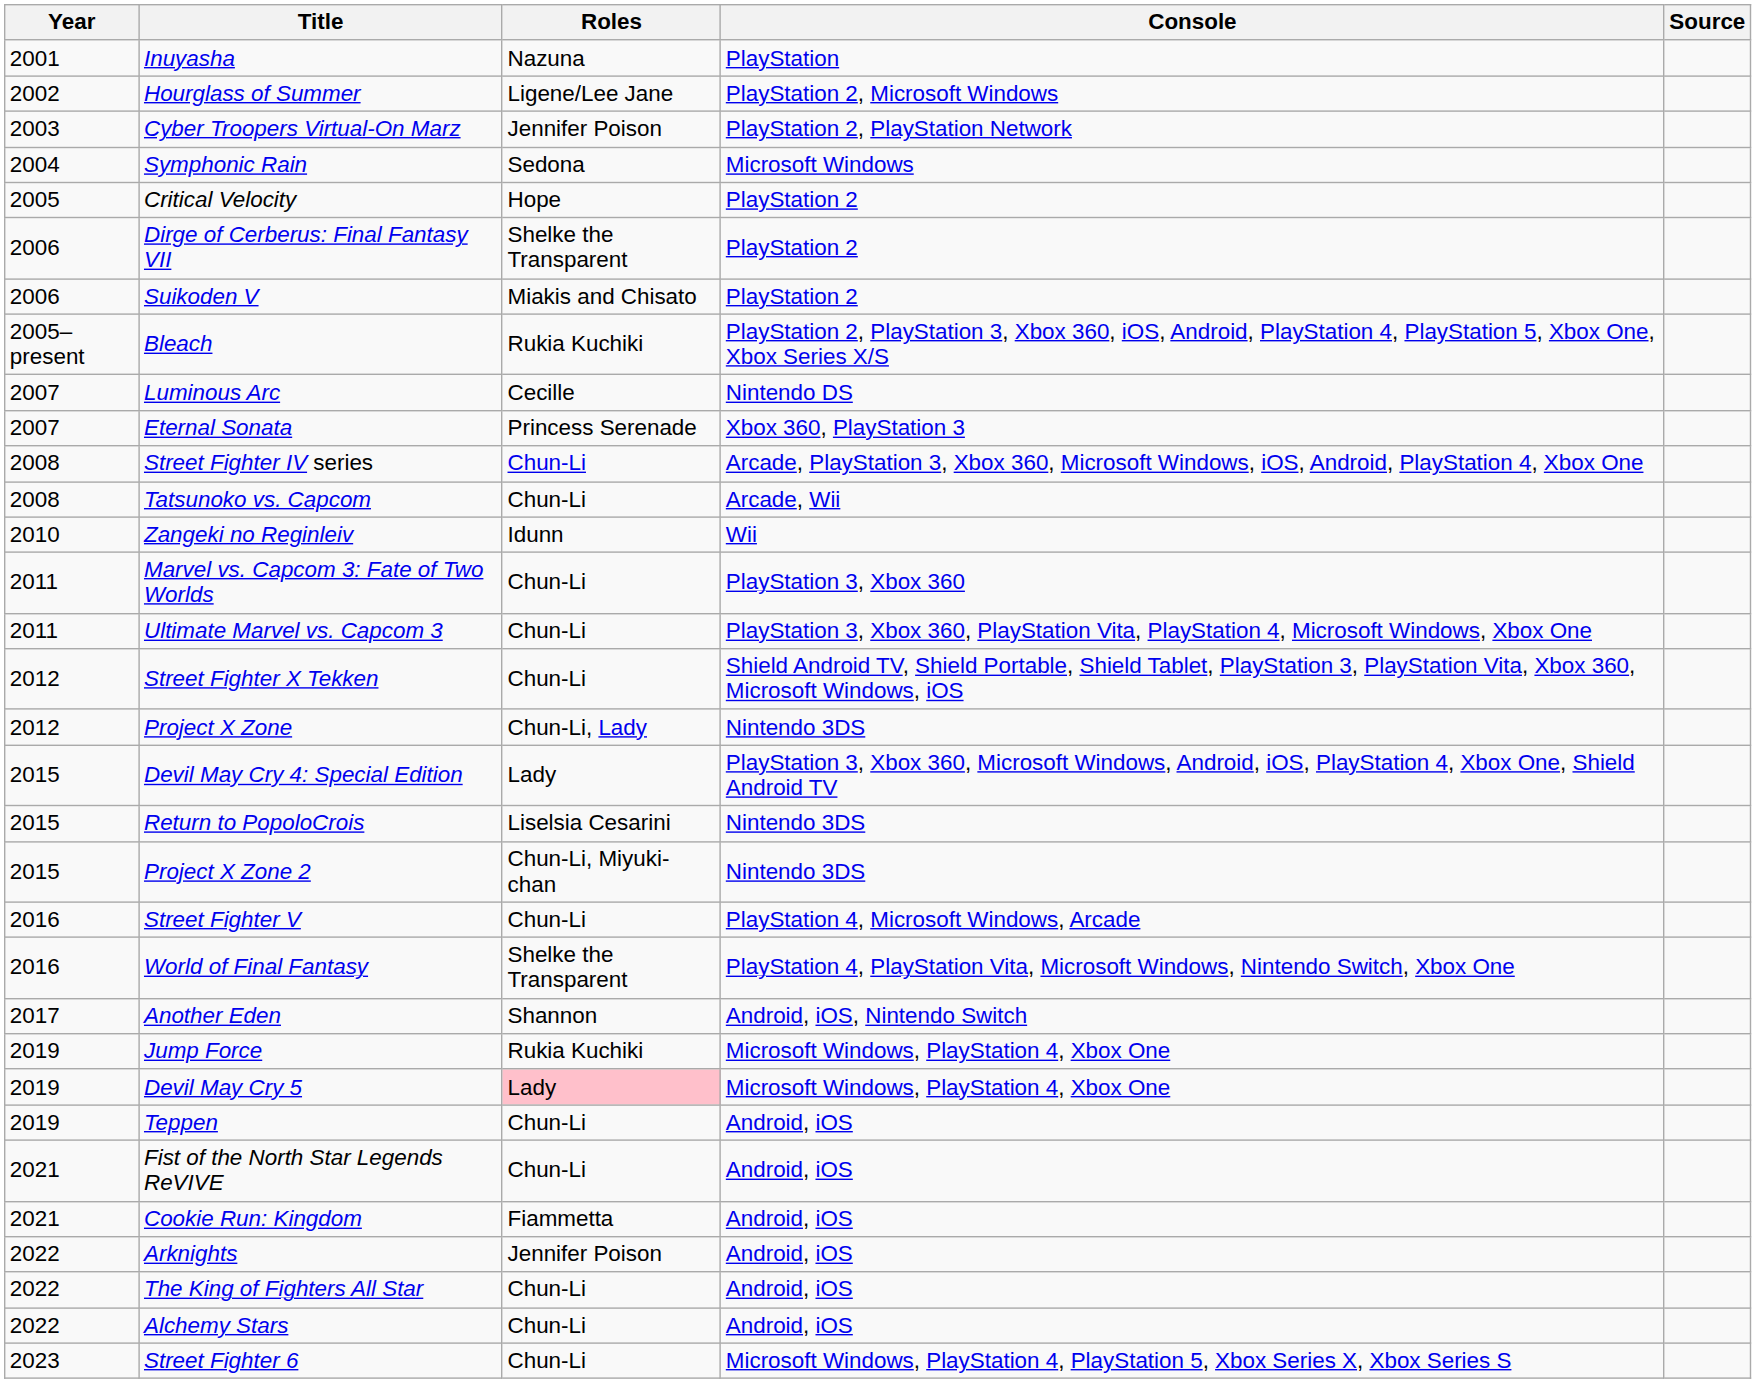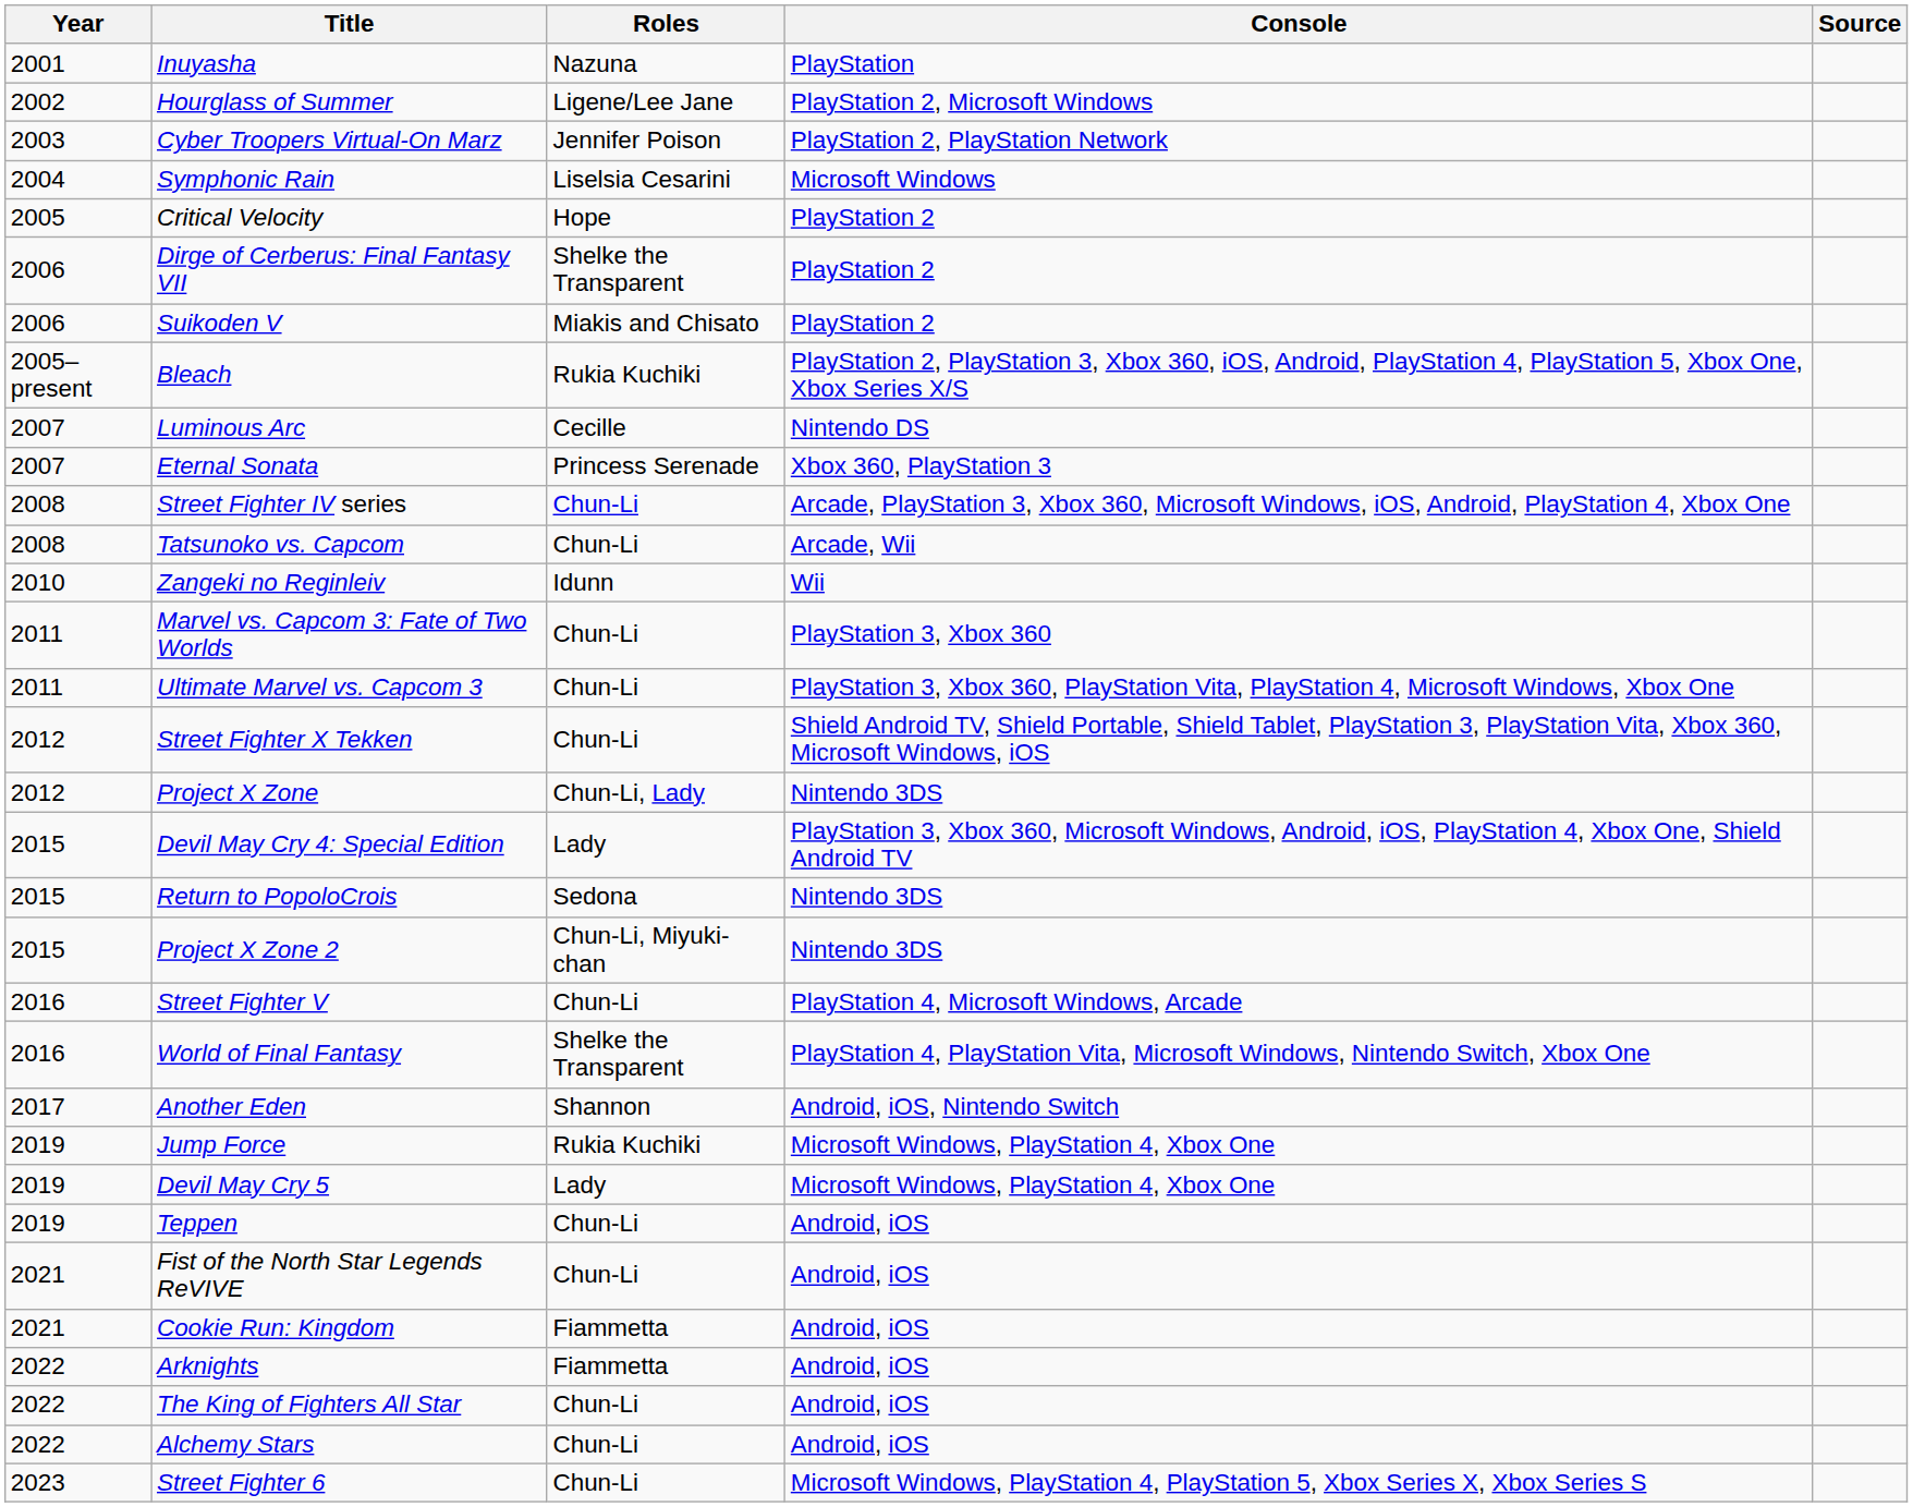 <table class="wikitable sortable">
 <tr>
 <th>Year</th>
 <th>Title</th>
 <th>Roles</th>
 <th>Console</th>
 <th>Source</th>
 </tr>
 <tr>
 <td>2001</td>
 <td><em><a href='#'>Inuyasha</a></em></td>
 <td>Nazuna</td>
 <td><a href='#'>PlayStation</a></td>
 <td></td>
 </tr>
 <tr>
 <td>2002</td>
 <td><em><a href='#'>Hourglass of Summer</a></em></td>
 <td>Ligene/Lee Jane</td>
 <td><a href='#'>PlayStation 2</a>, <a href='#'>Microsoft Windows</a></td>
 <td></td>
 </tr>
 <tr>
 <td>2003</td>
 <td><em><a href='#'>Cyber Troopers Virtual-On Marz</a></em></td>
 <td>Jennifer Poison</td>
 <td><a href='#'>PlayStation 2</a>, <a href='#'>PlayStation Network</a></td>
 <td></td>
 </tr>
 <tr>
 <td>2004</td>
 <td><em><a href='#'>Symphonic Rain</a></em></td>
-<td>Sedona</td>
+<td>Liselsia Cesarini</td>
 <td><a href='#'>Microsoft Windows</a></td>
 <td></td>
 </tr>
 <tr>
 <td>2005</td>
 <td><em>Critical Velocity</em></td>
 <td>Hope</td>
 <td><a href='#'>PlayStation 2</a></td>
 <td></td>
 </tr>
 <tr>
 <td>2006</td>
 <td><em><a href='#'>Dirge of Cerberus: Final Fantasy VII</a></em></td>
 <td>Shelke the Transparent</td>
 <td><a href='#'>PlayStation 2</a></td>
 <td></td>
 </tr>
 <tr>
 <td>2006</td>
 <td><em><a href='#'>Suikoden V</a></em></td>
 <td>Miakis and Chisato</td>
 <td><a href='#'>PlayStation 2</a></td>
 <td></td>
 </tr>
 <tr>
 <td>2005–present</td>
 <td><em><a href='#'>Bleach</a></em></td>
 <td>Rukia Kuchiki</td>
 <td><a href='#'>PlayStation 2</a>, <a href='#'>PlayStation 3</a>, <a href='#'>Xbox 360</a>, <a href='#'>iOS</a>, <a href='#'>Android</a>, <a href='#'>PlayStation 4</a>, <a href='#'>PlayStation 5</a>, <a href='#'>Xbox One</a>, <a href='#'>Xbox Series X/S</a></td>
 <td></td>
 </tr>
 <tr>
 <td>2007</td>
 <td><em><a href='#'>Luminous Arc</a></em></td>
 <td>Cecille</td>
 <td><a href='#'>Nintendo DS</a></td>
 <td></td>
 </tr>
 <tr>
 <td>2007</td>
 <td><em><a href='#'>Eternal Sonata</a></em></td>
 <td>Princess Serenade</td>
 <td><a href='#'>Xbox 360</a>, <a href='#'>PlayStation 3</a></td>
 <td></td>
 </tr>
 <tr>
 <td>2008</td>
 <td><em><a href='#'>Street Fighter IV</a></em> series</td>
 <td><a href='#'>Chun-Li</a></td>
 <td><a href='#'>Arcade</a>, <a href='#'>PlayStation 3</a>, <a href='#'>Xbox 360</a>, <a href='#'>Microsoft Windows</a>, <a href='#'>iOS</a>, <a href='#'>Android</a>, <a href='#'>PlayStation 4</a>, <a href='#'>Xbox One</a></td>
 <td></td>
 </tr>
 <tr>
 <td>2008</td>
 <td><em><a href='#'>Tatsunoko vs. Capcom</a></em></td>
 <td>Chun-Li</td>
 <td><a href='#'>Arcade</a>, <a href='#'>Wii</a></td>
 <td></td>
 </tr>
 <tr>
 <td>2010</td>
 <td><em><a href='#'>Zangeki no Reginleiv</a></em></td>
 <td>Idunn</td>
 <td><a href='#'>Wii</a></td>
 <td></td>
 </tr>
 <tr>
 <td>2011</td>
 <td><em><a href='#'>Marvel vs. Capcom 3: Fate of Two Worlds</a></em></td>
 <td>Chun-Li</td>
 <td><a href='#'>PlayStation 3</a>, <a href='#'>Xbox 360</a></td>
 <td></td>
 </tr>
 <tr>
 <td>2011</td>
 <td><em><a href='#'>Ultimate Marvel vs. Capcom 3</a></em></td>
 <td>Chun-Li</td>
 <td><a href='#'>PlayStation 3</a>, <a href='#'>Xbox 360</a>, <a href='#'>PlayStation Vita</a>, <a href='#'>PlayStation 4</a>, <a href='#'>Microsoft Windows</a>, <a href='#'>Xbox One</a></td>
 <td></td>
 </tr>
 <tr>
 <td>2012</td>
 <td><em><a href='#'>Street Fighter X Tekken</a></em></td>
 <td>Chun-Li</td>
 <td><a href='#'>Shield Android TV</a>, <a href='#'>Shield Portable</a>, <a href='#'>Shield Tablet</a>, <a href='#'>PlayStation 3</a>, <a href='#'>PlayStation Vita</a>, <a href='#'>Xbox 360</a>, <a href='#'>Microsoft Windows</a>, <a href='#'>iOS</a></td>
 <td></td>
 </tr>
 <tr>
 <td>2012</td>
 <td><em><a href='#'>Project X Zone</a></em></td>
 <td>Chun-Li, <a href='#'>Lady</a></td>
 <td><a href='#'>Nintendo 3DS</a></td>
 <td></td>
 </tr>
 <tr>
 <td>2015</td>
 <td><em><a href='#'>Devil May Cry 4: Special Edition</a></em></td>
 <td>Lady</td>
 <td><a href='#'>PlayStation 3</a>, <a href='#'>Xbox 360</a>, <a href='#'>Microsoft Windows</a>, <a href='#'>Android</a>, <a href='#'>iOS</a>, <a href='#'>PlayStation 4</a>, <a href='#'>Xbox One</a>, <a href='#'>Shield Android TV</a></td>
 <td></td>
 </tr>
 <tr>
 <td>2015</td>
 <td><em><a href='#'>Return to PopoloCrois</a></em></td>
-<td>Liselsia Cesarini</td>
+<td>Sedona</td>
 <td><a href='#'>Nintendo 3DS</a></td>
 <td></td>
 </tr>
 <tr>
 <td>2015</td>
 <td><em><a href='#'>Project X Zone 2</a></em></td>
 <td>Chun-Li, Miyuki-chan</td>
 <td><a href='#'>Nintendo 3DS</a></td>
 <td></td>
 </tr>
 <tr>
 <td>2016</td>
 <td><em><a href='#'>Street Fighter V</a></em></td>
 <td>Chun-Li</td>
 <td><a href='#'>PlayStation 4</a>, <a href='#'>Microsoft Windows</a>, <a href='#'>Arcade</a></td>
 <td></td>
 </tr>
 <tr>
 <td>2016</td>
 <td><em><a href='#'>World of Final Fantasy</a></em></td>
 <td>Shelke the Transparent</td>
 <td><a href='#'>PlayStation 4</a>, <a href='#'>PlayStation Vita</a>, <a href='#'>Microsoft Windows</a>, <a href='#'>Nintendo Switch</a>, <a href='#'>Xbox One</a></td>
 <td></td>
 </tr>
 <tr>
 <td>2017</td>
 <td><em><a href='#'>Another Eden</a></em></td>
 <td>Shannon</td>
 <td><a href='#'>Android</a>, <a href='#'>iOS</a>, <a href='#'>Nintendo Switch</a></td>
 <td></td>
 </tr>
 <tr>
 <td>2019</td>
 <td><em><a href='#'>Jump Force</a></em></td>
 <td>Rukia Kuchiki</td>
 <td><a href='#'>Microsoft Windows</a>, <a href='#'>PlayStation 4</a>, <a href='#'>Xbox One</a></td>
 <td></td>
 </tr>
 <tr>
 <td>2019</td>
 <td><em><a href='#'>Devil May Cry 5</a></em></td>
-<td style="background: pink;">Lady</td>
+<td>Lady</td>
 <td><a href='#'>Microsoft Windows</a>, <a href='#'>PlayStation 4</a>, <a href='#'>Xbox One</a></td>
 <td></td>
 </tr>
 <tr>
 <td>2019</td>
 <td><em><a href='#'>Teppen</a></em></td>
 <td>Chun-Li</td>
 <td><a href='#'>Android</a>, <a href='#'>iOS</a></td>
 <td></td>
 </tr>
 <tr>
 <td>2021</td>
 <td><em>Fist of the North Star Legends ReVIVE</em></td>
 <td>Chun-Li</td>
 <td><a href='#'>Android</a>, <a href='#'>iOS</a></td>
 <td></td>
 </tr>
 <tr>
 <td>2021</td>
 <td><em><a href='#'>Cookie Run: Kingdom</a></em></td>
 <td>Fiammetta</td>
 <td><a href='#'>Android</a>, <a href='#'>iOS</a></td>
 <td></td>
 </tr>
 <tr>
 <td>2022</td>
 <td><em><a href='#'>Arknights</a></em></td>
-<td>Jennifer Poison</td>
+<td>Fiammetta</td>
 <td><a href='#'>Android</a>, <a href='#'>iOS</a></td>
 <td></td>
 </tr>
 <tr>
 <td>2022</td>
 <td><em><a href='#'>The King of Fighters All Star</a></em></td>
 <td>Chun-Li</td>
 <td><a href='#'>Android</a>, <a href='#'>iOS</a></td>
 <td></td>
 </tr>
 <tr>
 <td>2022</td>
 <td><em><a href='#'>Alchemy Stars</a></em></td>
 <td>Chun-Li</td>
 <td><a href='#'>Android</a>, <a href='#'>iOS</a></td>
 <td></td>
 </tr>
 <tr>
 <td>2023</td>
 <td><em><a href='#'>Street Fighter 6</a></em></td>
 <td>Chun-Li</td>
 <td><a href='#'>Microsoft Windows</a>, <a href='#'>PlayStation 4</a>, <a href='#'>PlayStation 5</a>, <a href='#'>Xbox Series X</a>, <a href='#'>Xbox Series S</a></td>
 <td></td>
 </tr>
 </table>
